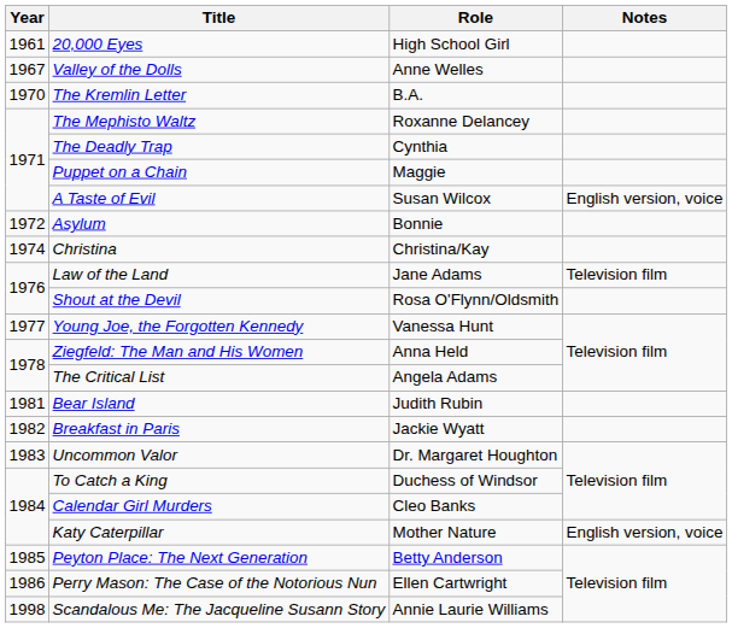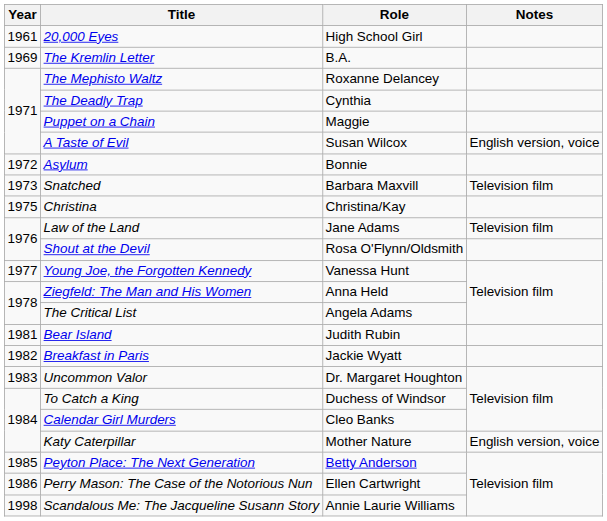 <table class="wikitable sortable">
 <tr>
 <th>Year</th>
 <th>Title</th>
 <th>Role</th>
 <th class="unsortable">Notes</th>
 </tr>
 <tr>
 <td>1961</td>
 <td><em><a href='#'>20,000 Eyes</a></em></td>
 <td>High School Girl</td>
 <td></td>
 </tr>
 <tr>
-<td>1967</td>
-<td><em><a href='#'>Valley of the Dolls</a></em></td>
-<td>Anne Welles</td>
-<td></td>
-</tr>
-<tr>
-<td>1970</td>
+<td>1969</td>
 <td data-sort-value="Kremlin Letter, The"><em><a href='#'>The Kremlin Letter</a></em></td>
 <td>B.A.</td>
 <td></td>
 </tr>
 <tr>
 <td rowspan="4">1971</td>
 <td data-sort-value="Mephisto Waltz, The"><em><a href='#'>The Mephisto Waltz</a></em></td>
 <td>Roxanne Delancey</td>
 <td></td>
 </tr>
 <tr>
 <td data-sort-value="Deadly Trap, The"><em><a href='#'>The Deadly Trap</a></em></td>
 <td>Cynthia</td>
 <td></td>
 </tr>
 <tr>
 <td><em><a href='#'>Puppet on a Chain</a></em></td>
 <td>Maggie</td>
 <td></td>
 </tr>
 <tr>
 <td data-sort-value="Taste of Evil, A"><em><a href='#'>A Taste of Evil</a></em></td>
 <td>Susan Wilcox</td>
 <td>English version, voice</td>
 </tr>
 <tr>
 <td>1972</td>
 <td><em><a href='#'>Asylum</a></em></td>
 <td>Bonnie</td>
 <td></td>
 </tr>
 <tr>
-<td>1974</td>
+<td>1973</td>
+<td><em>Snatched</em></td>
+<td>Barbara Maxvill</td>
+<td>Television film</td>
+</tr>
+<tr>
+<td>1975</td>
 <td><em>Christina</em></td>
 <td>Christina/Kay</td>
 <td></td>
 </tr>
 <tr>
 <td rowspan="2">1976</td>
 <td><em>Law of the Land</em></td>
 <td>Jane Adams</td>
 <td>Television film</td>
 </tr>
 <tr>
 <td><em><a href='#'>Shout at the Devil</a></em></td>
 <td>Rosa O'Flynn/Oldsmith</td>
 <td></td>
 </tr>
 <tr>
 <td>1977</td>
 <td><em><a href='#'>Young Joe, the Forgotten Kennedy</a></em></td>
 <td>Vanessa Hunt</td>
 <td rowspan="3">Television film</td>
 </tr>
 <tr>
 <td rowspan="2">1978</td>
 <td><em><a href='#'>Ziegfeld: The Man and His Women</a></em></td>
 <td>Anna Held</td>
 </tr>
 <tr>
 <td data-sort-value="Critical List, The"><em>The Critical List</em></td>
 <td>Angela Adams</td>
 </tr>
 <tr>
 <td>1981</td>
 <td><em><a href='#'>Bear Island</a></em></td>
 <td>Judith Rubin</td>
 <td></td>
 </tr>
 <tr>
 <td>1982</td>
 <td><em><a href='#'>Breakfast in Paris</a></em></td>
 <td>Jackie Wyatt</td>
 <td></td>
 </tr>
 <tr>
 <td>1983</td>
 <td><em>Uncommon Valor</em></td>
 <td>Dr. Margaret Houghton</td>
 <td rowspan="3">Television film</td>
 </tr>
 <tr>
 <td rowspan="3">1984</td>
 <td><em>To Catch a King</em></td>
 <td>Duchess of Windsor</td>
 </tr>
 <tr>
 <td><em><a href='#'>Calendar Girl Murders</a></em></td>
 <td>Cleo Banks</td>
 </tr>
 <tr>
 <td><em>Katy Caterpillar</em></td>
 <td>Mother Nature</td>
 <td>English version, voice</td>
 </tr>
 <tr>
 <td>1985</td>
 <td><em><a href='#'>Peyton Place: The Next Generation</a></em></td>
 <td><a href='#'>Betty Anderson</a></td>
 <td rowspan="3">Television film</td>
 </tr>
 <tr>
 <td>1986</td>
 <td><em>Perry Mason: The Case of the Notorious Nun</em></td>
 <td>Ellen Cartwright</td>
 </tr>
 <tr>
 <td>1998</td>
 <td><em>Scandalous Me: The Jacqueline Susann Story</em></td>
 <td>Annie Laurie Williams</td>
 </tr>
 </table>
